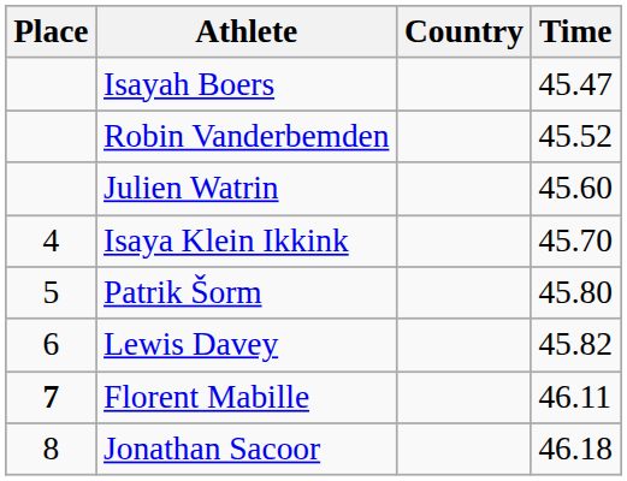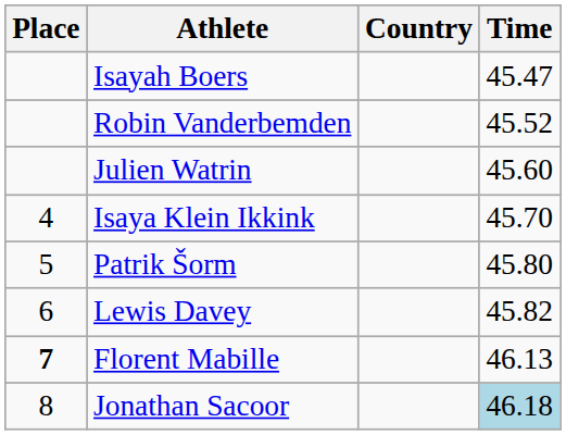 <table class="wikitable">
 <tr>
 <th>Place</th>
 <th>Athlete</th>
 <th>Country</th>
 <th>Time</th>
 </tr>
 <tr>
 <td align=center></td>
 <td><a href='#'>Isayah Boers</a></td>
 <td></td>
 <td>45.47</td>
 </tr>
 <tr>
 <td align=center></td>
 <td><a href='#'>Robin Vanderbemden</a></td>
 <td></td>
 <td>45.52</td>
 </tr>
 <tr>
 <td align=center></td>
 <td><a href='#'>Julien Watrin</a></td>
 <td></td>
 <td>45.60</td>
 </tr>
 <tr>
 <td align=center>4</td>
 <td><a href='#'>Isaya Klein Ikkink</a></td>
 <td></td>
 <td>45.70</td>
 </tr>
 <tr>
 <td align=center>5</td>
 <td><a href='#'>Patrik Šorm</a></td>
 <td></td>
 <td>45.80</td>
 </tr>
 <tr>
 <td align=center>6</td>
 <td><a href='#'>Lewis Davey</a></td>
 <td></td>
 <td>45.82</td>
 </tr>
 <tr>
 <td align=center><strong>7</strong></td>
 <td><a href='#'>Florent Mabille</a></td>
 <td></td>
-<td>46.11</td>
+<td>46.13</td>
 </tr>
 <tr>
 <td align=center>8</td>
 <td><a href='#'>Jonathan Sacoor</a></td>
 <td></td>
-<td>46.18</td>
+<td style="background: lightblue;">46.18</td>
 </tr>
 </table>
